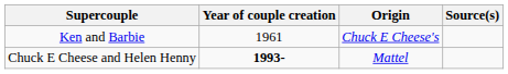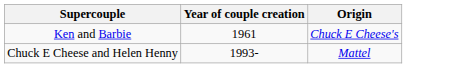 <table class="wikitable plainrowheaders" style="text-align:center">
 <tr>
 <th scope="col">Supercouple</th>
 <th scope="col">Year of couple creation</th>
 <th scope="col">Origin</th>
-<th scope="col">Source(s)</th>
 </tr>
 <tr>
 <td scope="row"><a href='#'>Ken</a> and <a href='#'>Barbie</a></td>
 <td>1961</td>
 <td><em><a href='#'>Chuck E Cheese's</a></em></td>
-<td></td>
 </tr>
 <tr>
 <td scope="row">Chuck E Cheese and Helen Henny</td>
-<td><strong>1993-</strong></td>
+<td>1993-</td>
 <td><em><a href='#'>Mattel</a></em></td>
-<td></td>
 </tr>
 </table>
